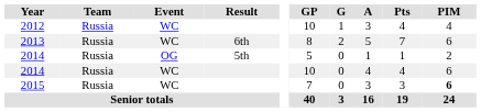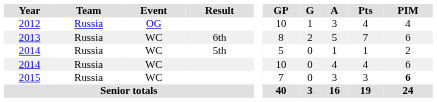 <table border="0" cellpadding="1" cellspacing="0" style="text-align:center; width:40em">
 <tr ALIGN="center" bgcolor="#e0e0e0">
 <th>Year</th>
 <th>Team</th>
 <th>Event</th>
 <th>Result</th>
 <th rowspan="99" bgcolor="#ffffff"> </th>
 <th>GP</th>
 <th>G</th>
 <th>A</th>
 <th>Pts</th>
 <th>PIM</th>
 </tr>
 <tr>
 <td><a href='#'>2012</a></td>
 <td><a href='#'>Russia</a></td>
-<td><a href='#'>WC</a></td>
+<td><a href='#'>OG</a></td>
 <td></td>
 <td>10</td>
 <td>1</td>
 <td>3</td>
 <td>4</td>
 <td>4</td>
 </tr>
 <tr bgcolor="#f0f0f0">
 <td><a href='#'>2013</a></td>
 <td>Russia</td>
 <td>WC</td>
 <td>6th</td>
 <td>8</td>
 <td>2</td>
 <td>5</td>
 <td>7</td>
 <td>6</td>
 </tr>
 <tr>
 <td><a href='#'>2014</a></td>
 <td>Russia</td>
-<td><a href='#'>OG</a></td>
+<td>WC</td>
 <td>5th</td>
 <td>5</td>
 <td>0</td>
 <td>1</td>
 <td>1</td>
 <td>2</td>
 </tr>
 <tr bgcolor="#f0f0f0">
 <td><a href='#'>2014</a></td>
 <td>Russia</td>
 <td>WC</td>
 <td></td>
 <td>10</td>
 <td>0</td>
 <td>4</td>
 <td>4</td>
 <td>6</td>
 </tr>
 <tr>
 <td><a href='#'>2015</a></td>
 <td>Russia</td>
 <td>WC</td>
 <td></td>
 <td>7</td>
 <td>0</td>
 <td>3</td>
 <td>3</td>
 <td><strong>6</strong></td>
 </tr>
 <tr bgcolor="#e0e0e0">
 <th colspan=4>Senior totals</th>
 <th>40</th>
 <th>3</th>
 <th>16</th>
 <th>19</th>
 <th>24</th>
 </tr>
 </table>
